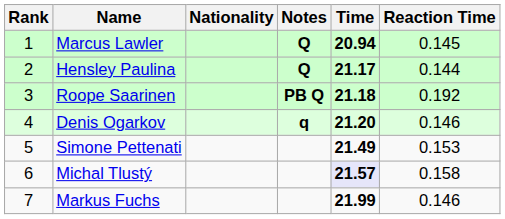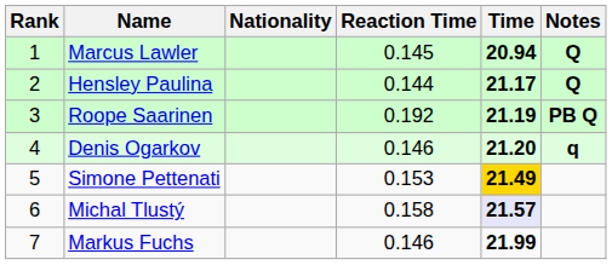 <table class="wikitable sortable" style="text-align:center">
 <tr>
 <th>Rank</th>
 <th>Name</th>
 <th>Nationality</th>
+<th>Reaction Time</th>
+<th>Time</th>
 <th>Notes</th>
-<th>Time</th>
-<th>Reaction Time</th>
 </tr>
 <tr bgcolor=ccffcc>
 <td>1</td>
 <td align=left><a href='#'>Marcus Lawler</a></td>
 <td align=left></td>
+<td>0.145</td>
+<td><strong>20.94</strong></td>
 <td><strong>Q</strong></td>
-<td><strong>20.94</strong></td>
-<td>0.145</td>
 </tr>
 <tr bgcolor=ccffcc>
 <td>2</td>
 <td align=left><a href='#'>Hensley Paulina</a></td>
 <td align=left></td>
+<td>0.144</td>
+<td><strong>21.17</strong></td>
 <td><strong>Q</strong></td>
-<td><strong>21.17</strong></td>
-<td>0.144</td>
 </tr>
 <tr bgcolor=ccffcc>
 <td>3</td>
 <td align=left><a href='#'>Roope Saarinen</a></td>
 <td align=left></td>
+<td>0.192</td>
+<td><strong>21.19</strong></td>
 <td><strong>PB Q</strong></td>
-<td><strong>21.18</strong></td>
-<td>0.192</td>
 </tr>
 <tr bgcolor=ddffdd>
 <td>4</td>
 <td align=left><a href='#'>Denis Ogarkov</a></td>
 <td align=left></td>
+<td>0.146</td>
+<td><strong>21.20</strong></td>
 <td><strong>q</strong></td>
-<td><strong>21.20</strong></td>
-<td>0.146</td>
 </tr>
 <tr>
 <td>5</td>
 <td align=left><a href='#'>Simone Pettenati</a></td>
 <td align=left></td>
+<td>0.153</td>
+<td style="background: gold;"><strong>21.49</strong></td>
 <td></td>
-<td><strong>21.49</strong></td>
-<td>0.153</td>
 </tr>
 <tr>
 <td>6</td>
 <td align=left><a href='#'>Michal Tlustý</a></td>
 <td align=left></td>
+<td>0.158</td>
+<td style="background: lavender;"><strong>21.57</strong></td>
 <td></td>
-<td style="background: lavender;"><strong>21.57</strong></td>
-<td>0.158</td>
 </tr>
 <tr>
 <td>7</td>
 <td align=left><a href='#'>Markus Fuchs</a></td>
 <td align=left></td>
+<td>0.146</td>
+<td><strong>21.99</strong></td>
 <td></td>
-<td><strong>21.99</strong></td>
-<td>0.146</td>
 </tr>
 </table>
